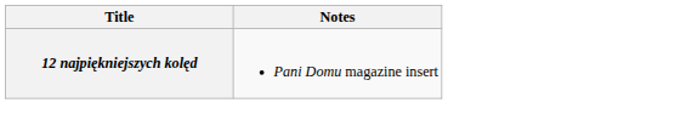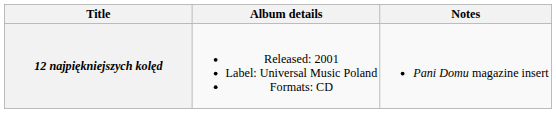 <table class="wikitable plainrowheaders" style="text-align:center;">
 <tr>
 <th scope="col" style="width:15em;">Title</th>
+<th scope="col">Album details</th>
 <th scope="col">Notes</th>
 </tr>
 <tr>
 <th scope="row"><em>12 najpiękniejszych kolęd</em></th>
+<td><br><ul><li>Released: 2001</li><li>Label: Universal Music Poland</li><li>Formats: CD</li></ul></td>
 <td><br><ul><li><em>Pani Domu</em> magazine insert</li></ul></td>
 </tr>
 </table>
